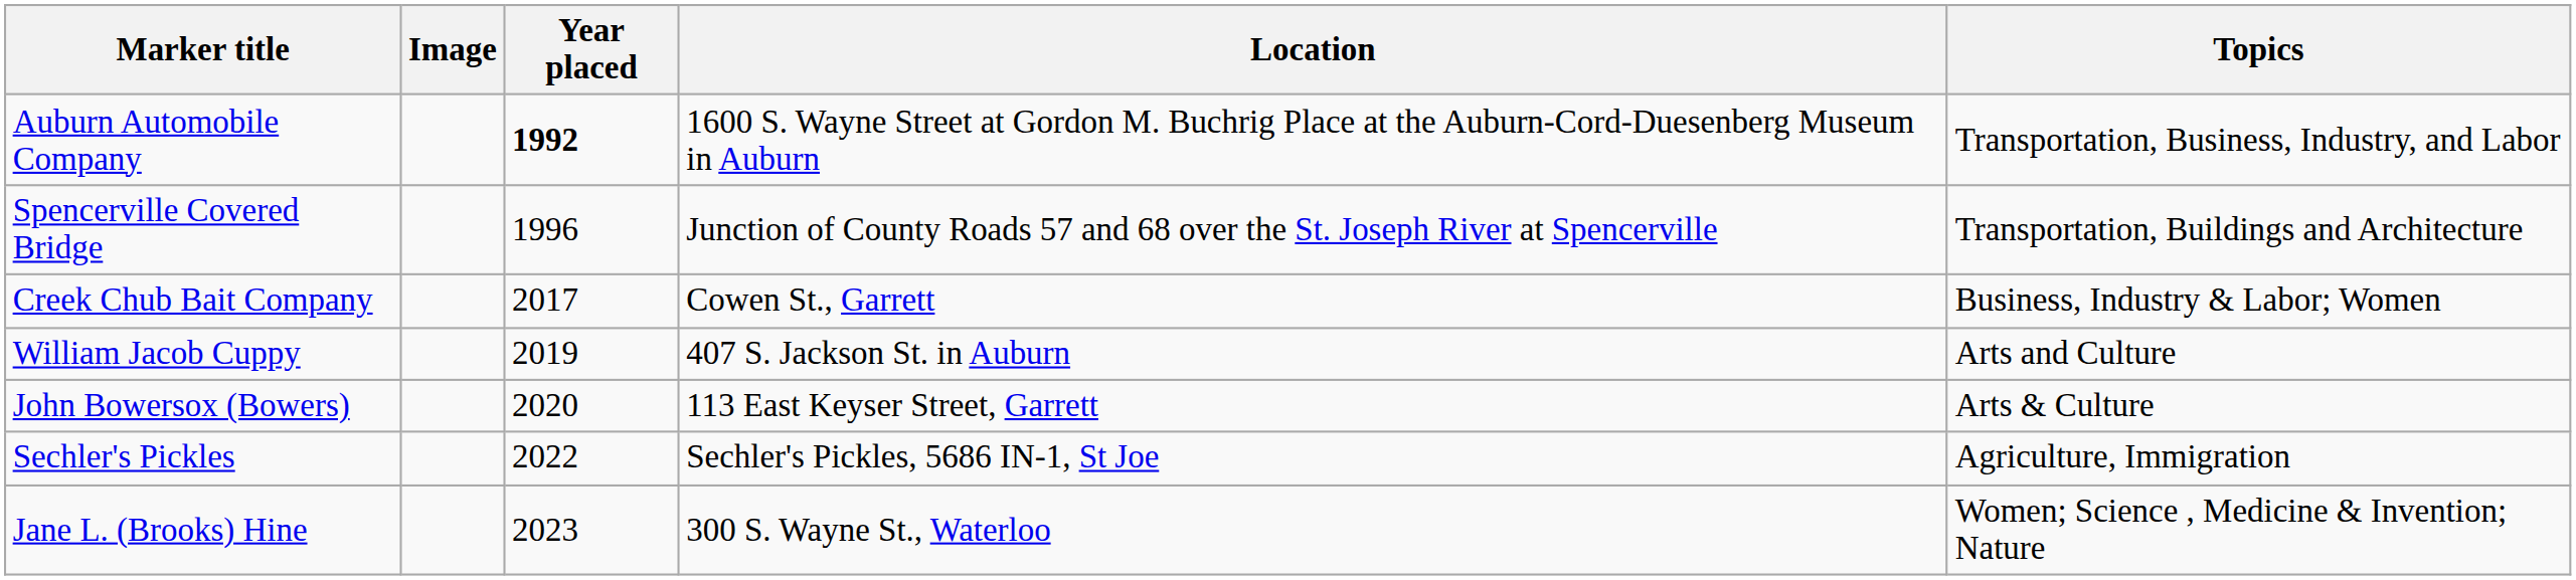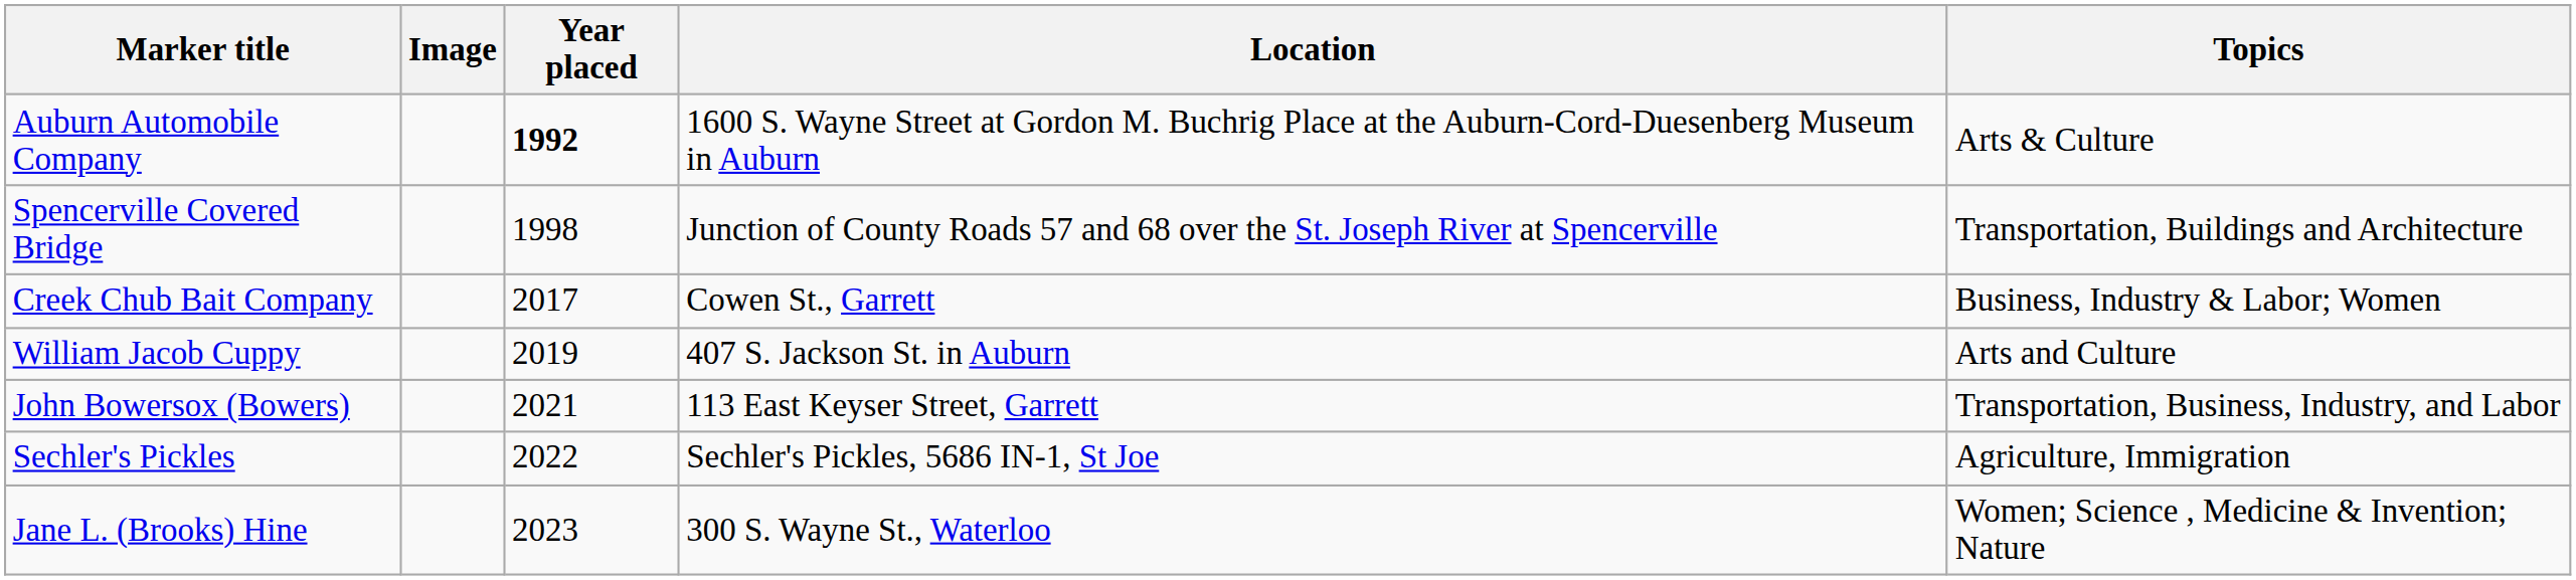 <table class="wikitable sortable" style="width:98%">
 <tr>
 <th>Marker title</th>
 <th class="unsortable">Image</th>
 <th>Year placed</th>
 <th>Location</th>
 <th>Topics</th>
 </tr>
 <tr>
 <td><a href='#'>Auburn Automobile Company</a></td>
 <td></td>
 <td><strong>1992</strong></td>
 <td>1600 S. Wayne Street at Gordon M. Buchrig Place at the Auburn-Cord-Duesenberg Museum in <a href='#'>Auburn</a><br><small></small></td>
-<td>Transportation, Business, Industry, and Labor</td>
+<td>Arts & Culture</td>
 </tr>
 <tr ->
 <td><a href='#'>Spencerville Covered Bridge</a></td>
 <td></td>
-<td>1996</td>
+<td>1998</td>
 <td>Junction of County Roads 57 and 68 over the <a href='#'>St. Joseph River</a> at <a href='#'>Spencerville</a><br><small></small></td>
 <td>Transportation, Buildings and Architecture</td>
 </tr>
 <tr -->
 <td><a href='#'>Creek Chub Bait Company</a></td>
 <td></td>
 <td>2017</td>
 <td>Cowen St., <a href='#'>Garrett</a><br><small></small></td>
 <td>Business, Industry & Labor; Women</td>
 </tr>
 <tr>
 <td><a href='#'>William Jacob Cuppy</a></td>
 <td></td>
 <td>2019</td>
 <td>407 S. Jackson St. in <a href='#'>Auburn</a><br><small></small></td>
 <td>Arts and Culture</td>
 </tr>
 <tr>
 <td><a href='#'>John Bowersox (Bowers)</a></td>
 <td></td>
-<td>2020</td>
+<td>2021</td>
 <td>113 East Keyser Street, <a href='#'>Garrett</a></td>
-<td>Arts & Culture</td>
+<td>Transportation, Business, Industry, and Labor</td>
 </tr>
 <tr>
 <td><a href='#'>Sechler's Pickles</a></td>
 <td></td>
 <td>2022</td>
 <td>Sechler's Pickles, 5686 IN-1, <a href='#'>St Joe</a><br><small></small></td>
 <td>Agriculture, Immigration</td>
 </tr>
 <tr>
 <td><a href='#'>Jane L. (Brooks) Hine</a></td>
 <td></td>
 <td>2023</td>
 <td>300 S. Wayne St., <a href='#'>Waterloo</a><br><small></small></td>
 <td>Women; Science , Medicine & Invention; Nature</td>
 </tr>
 </table>
